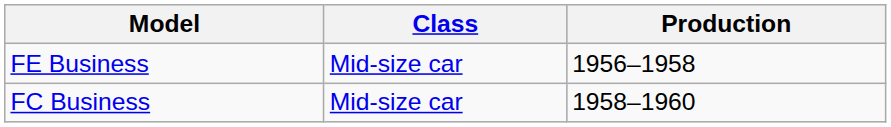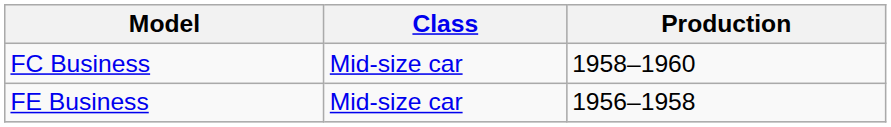 <table class="wikitable">
 <tr>
 <th style="width:200px;">Model</th>
 <th style="width:150px;"><a href='#'>Class</a></th>
 <th style="width:200px;">Production</th>
 </tr>
 <tr>
+<td valign="top"><a href='#'>FC Business</a></td>
+<td valign="top"><a href='#'>Mid-size car</a></td>
+<td valign="top">1958–1960</td>
+</tr>
+<tr>
 <td valign="top"><a href='#'>FE Business</a></td>
 <td valign="top"><a href='#'>Mid-size car</a></td>
 <td valign="top">1956–1958</td>
 </tr>
-<tr>
-<td valign="top"><a href='#'>FC Business</a></td>
-<td valign="top"><a href='#'>Mid-size car</a></td>
-<td valign="top">1958–1960</td>
-</tr>
 </table>
